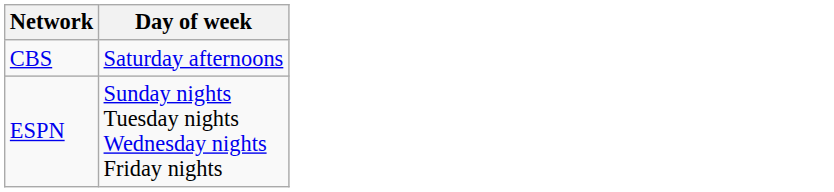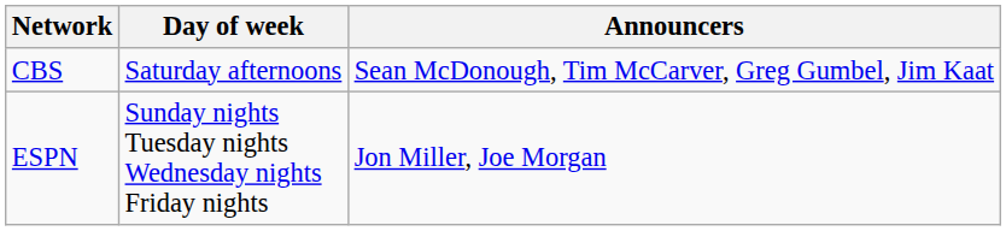 <table class="wikitable">
 <tr>
 <th>Network</th>
 <th>Day of week</th>
+<th>Announcers</th>
 </tr>
 <tr>
 <td><a href='#'>CBS</a></td>
 <td><a href='#'>Saturday afternoons</a></td>
+<td><a href='#'>Sean McDonough</a>, <a href='#'>Tim McCarver</a>, <a href='#'>Greg Gumbel</a>, <a href='#'>Jim Kaat</a></td>
 </tr>
 <tr>
 <td><a href='#'>ESPN</a></td>
 <td><a href='#'>Sunday nights</a><br>Tuesday nights<br><a href='#'>Wednesday nights</a><br>Friday nights</td>
+<td><a href='#'>Jon Miller</a>, <a href='#'>Joe Morgan</a> </td>
 </tr>
 </table>
